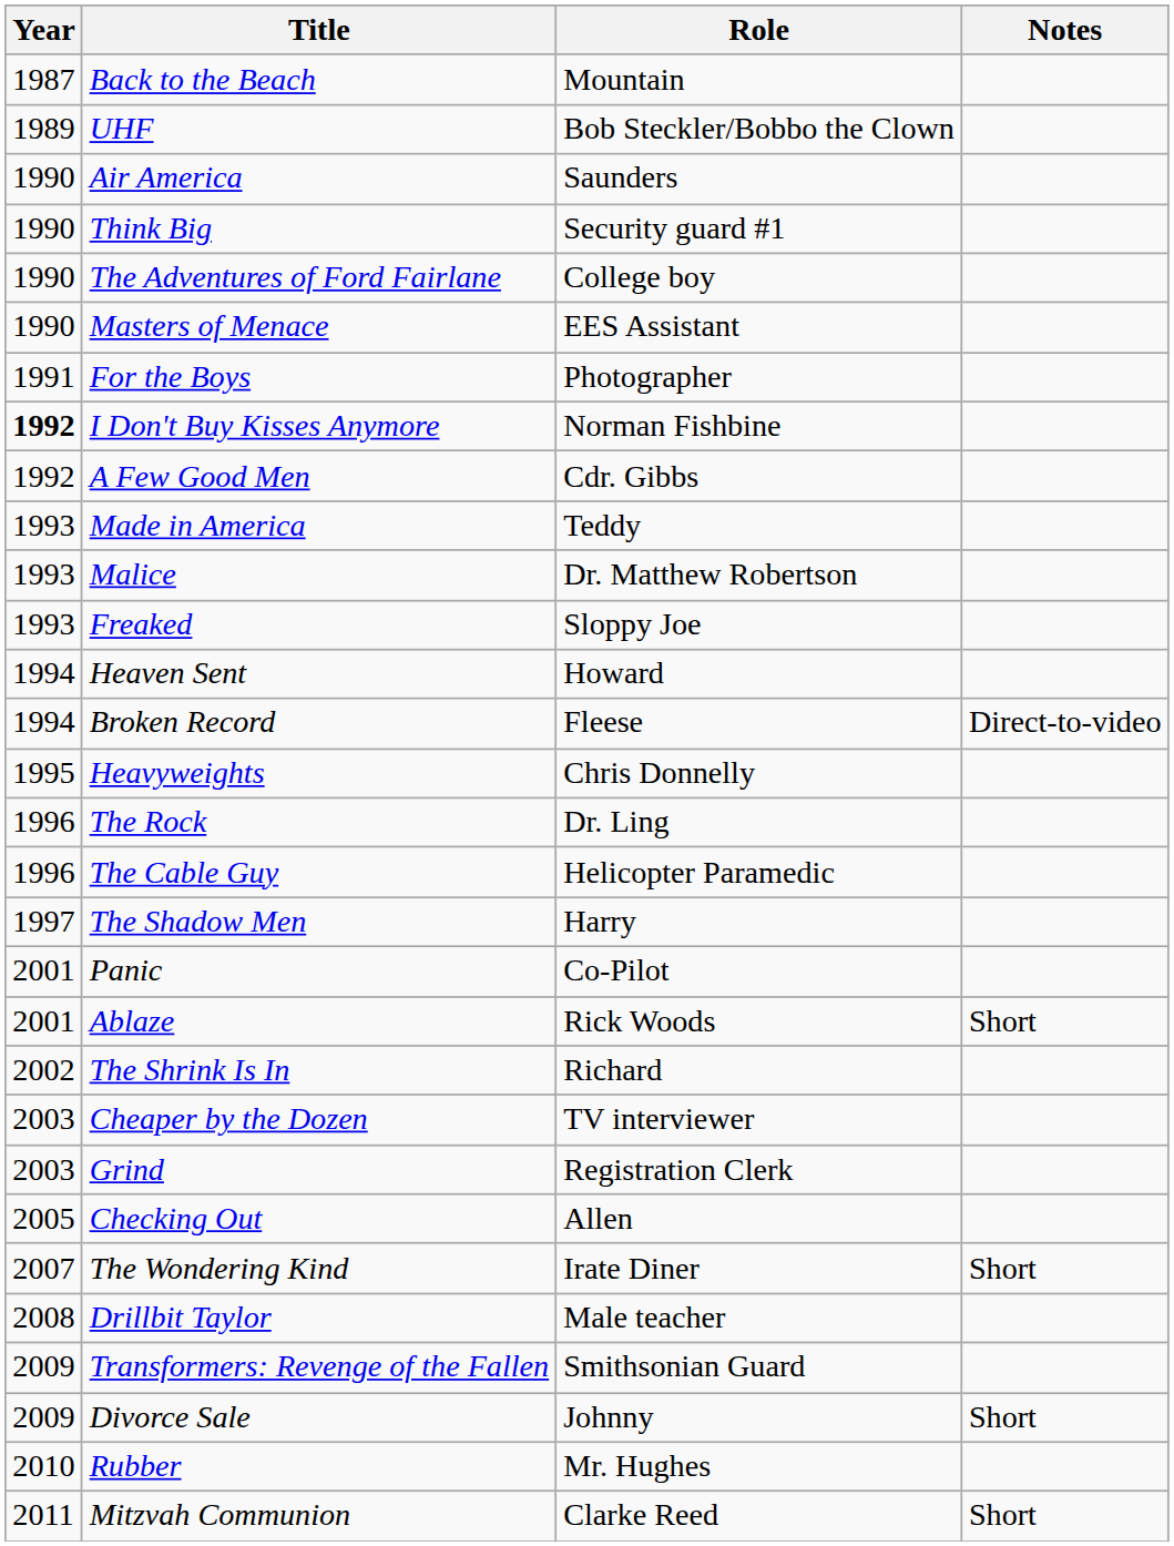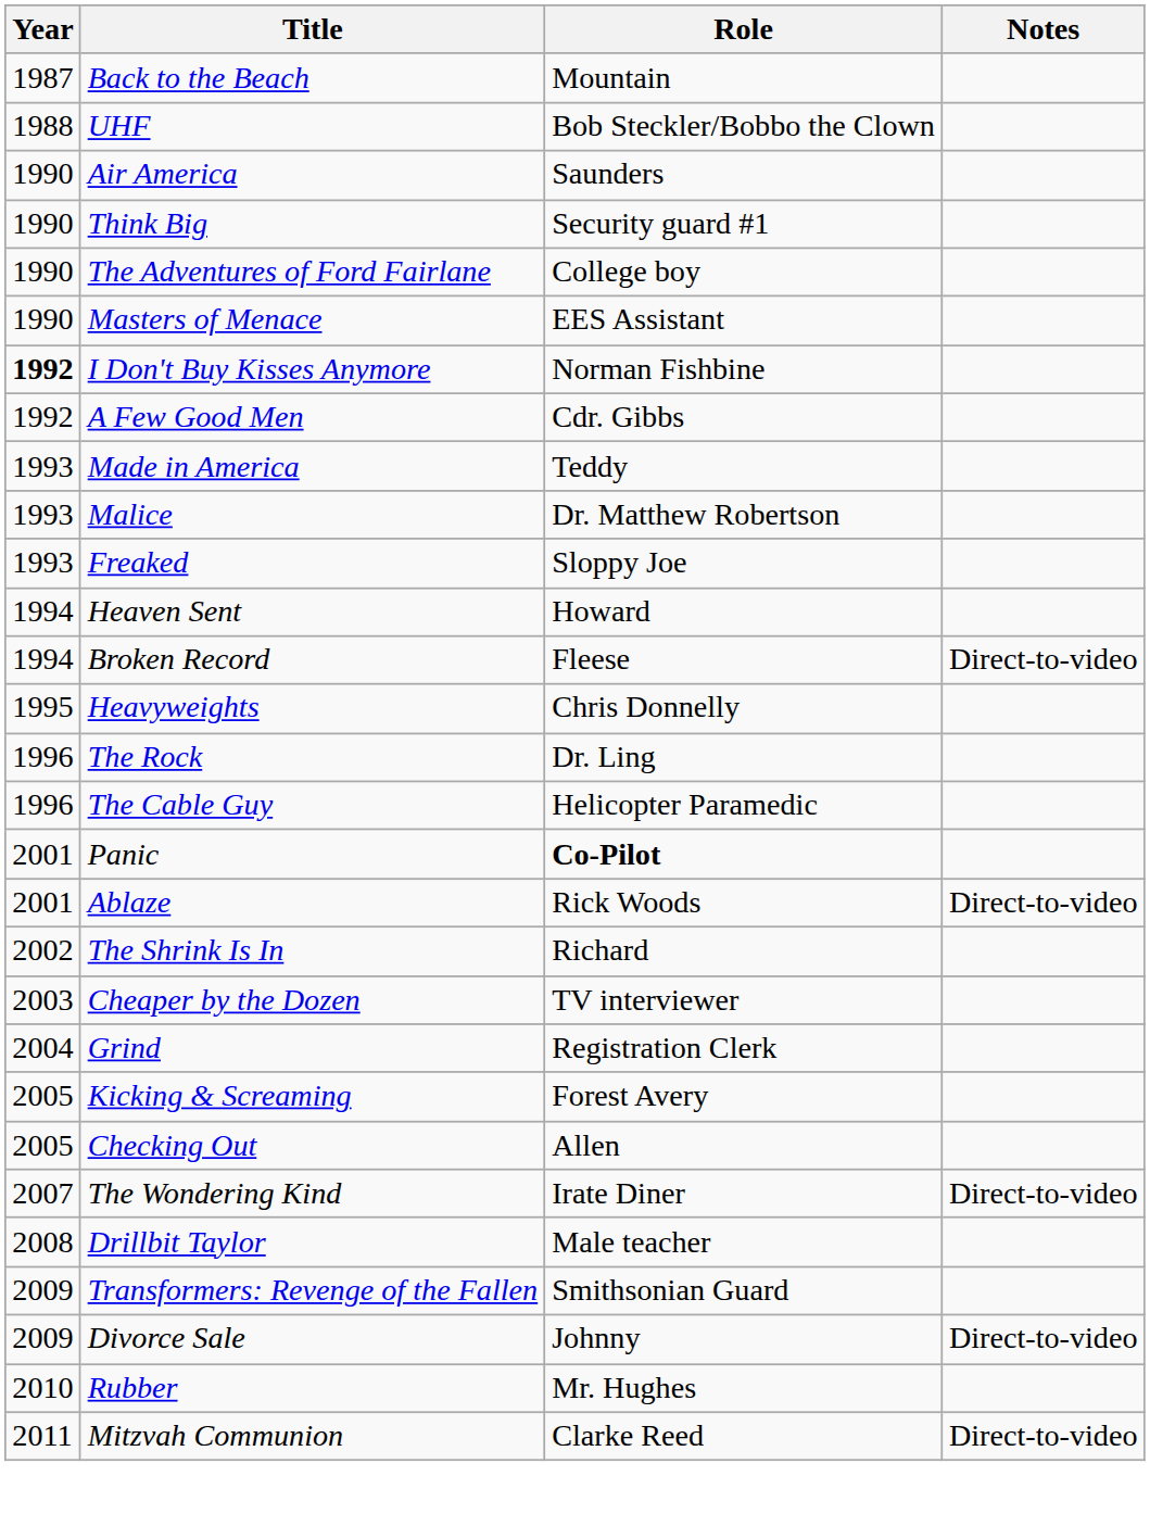 <table class="wikitable sortable">
 <tr>
 <th>Year</th>
 <th>Title</th>
 <th>Role</th>
 <th>Notes</th>
 </tr>
 <tr>
 <td>1987</td>
 <td><em><a href='#'>Back to the Beach</a></em></td>
 <td>Mountain</td>
 <td></td>
 </tr>
 <tr>
-<td>1989</td>
+<td>1988</td>
 <td><em><a href='#'>UHF</a></em></td>
 <td>Bob Steckler/Bobbo the Clown</td>
 <td></td>
 </tr>
 <tr>
 <td>1990</td>
 <td><em><a href='#'>Air America</a></em></td>
 <td>Saunders</td>
 <td></td>
 </tr>
 <tr>
 <td>1990</td>
 <td><a href='#'><em>Think Big</em></a></td>
 <td>Security guard #1</td>
 <td></td>
 </tr>
 <tr>
 <td>1990</td>
 <td><em><a href='#'>The Adventures of Ford Fairlane</a></em></td>
 <td>College boy</td>
 <td></td>
 </tr>
 <tr>
 <td>1990</td>
 <td><em><a href='#'>Masters of Menace</a></em></td>
 <td>EES Assistant</td>
-<td></td>
-</tr>
-<tr>
-<td>1991</td>
-<td><em><a href='#'>For the Boys</a></em></td>
-<td>Photographer</td>
 <td></td>
 </tr>
 <tr>
 <td><strong>1992</strong></td>
 <td><em><a href='#'>I Don't Buy Kisses Anymore</a></em></td>
 <td>Norman Fishbine</td>
 <td></td>
 </tr>
 <tr>
 <td>1992</td>
 <td><em><a href='#'>A Few Good Men</a></em></td>
 <td>Cdr. Gibbs</td>
 <td></td>
 </tr>
 <tr>
 <td>1993</td>
 <td><em><a href='#'>Made in America</a></em></td>
 <td>Teddy</td>
 <td></td>
 </tr>
 <tr>
 <td>1993</td>
 <td><em><a href='#'>Malice</a></em></td>
 <td>Dr. Matthew Robertson</td>
 <td></td>
 </tr>
 <tr>
 <td>1993</td>
 <td><em><a href='#'>Freaked</a></em></td>
 <td>Sloppy Joe</td>
 <td></td>
 </tr>
 <tr>
 <td>1994</td>
 <td><em>Heaven Sent</em></td>
 <td>Howard</td>
 <td></td>
 </tr>
 <tr>
 <td>1994</td>
 <td><em>Broken Record</em></td>
 <td>Fleese</td>
 <td>Direct-to-video</td>
 </tr>
 <tr>
 <td>1995</td>
 <td><em><a href='#'>Heavyweights</a></em></td>
 <td>Chris Donnelly</td>
 <td></td>
 </tr>
 <tr>
 <td>1996</td>
 <td><em><a href='#'>The Rock</a></em></td>
 <td>Dr. Ling</td>
 <td></td>
 </tr>
 <tr>
 <td>1996</td>
 <td><em><a href='#'>The Cable Guy</a></em></td>
 <td>Helicopter Paramedic</td>
 <td></td>
 </tr>
 <tr>
-<td>1997</td>
-<td><em><a href='#'>The Shadow Men</a></em></td>
-<td>Harry</td>
-<td></td>
-</tr>
-<tr>
 <td>2001</td>
 <td><em>Panic</em></td>
-<td>Co-Pilot</td>
+<td><strong>Co-Pilot</strong></td>
 <td></td>
 </tr>
 <tr>
 <td>2001</td>
 <td><em><a href='#'>Ablaze</a></em></td>
 <td>Rick Woods</td>
-<td>Short</td>
+<td>Direct-to-video</td>
 </tr>
 <tr>
 <td>2002</td>
 <td><em><a href='#'>The Shrink Is In</a></em></td>
 <td>Richard</td>
 <td></td>
 </tr>
 <tr>
 <td>2003</td>
 <td><a href='#'><em>Cheaper by the Dozen</em></a></td>
 <td>TV interviewer</td>
 <td></td>
 </tr>
 <tr>
-<td>2003</td>
+<td>2004</td>
 <td><a href='#'><em>Grind</em></a></td>
 <td>Registration Clerk</td>
+<td></td>
+</tr>
+<tr>
+<td>2005</td>
+<td><em><a href='#'>Kicking & Screaming</a></em></td>
+<td>Forest Avery</td>
 <td></td>
 </tr>
 <tr>
 <td>2005</td>
 <td><a href='#'><em>Checking Out</em></a></td>
 <td>Allen</td>
 <td></td>
 </tr>
 <tr>
 <td>2007</td>
 <td><em>The Wondering Kind</em></td>
 <td>Irate Diner</td>
-<td>Short</td>
+<td>Direct-to-video</td>
 </tr>
 <tr>
 <td>2008</td>
 <td><em><a href='#'>Drillbit Taylor</a></em></td>
 <td>Male teacher</td>
 <td></td>
 </tr>
 <tr>
 <td>2009</td>
 <td><em><a href='#'>Transformers: Revenge of the Fallen</a></em></td>
 <td>Smithsonian Guard</td>
 <td></td>
 </tr>
 <tr>
 <td>2009</td>
 <td><em>Divorce Sale</em></td>
 <td>Johnny</td>
-<td>Short</td>
+<td>Direct-to-video</td>
 </tr>
 <tr>
 <td>2010</td>
 <td><em><a href='#'>Rubber</a></em></td>
 <td>Mr. Hughes</td>
 <td></td>
 </tr>
 <tr>
 <td>2011</td>
 <td><em>Mitzvah Communion</em></td>
 <td>Clarke Reed</td>
-<td>Short</td>
+<td>Direct-to-video</td>
 </tr>
 </table>
